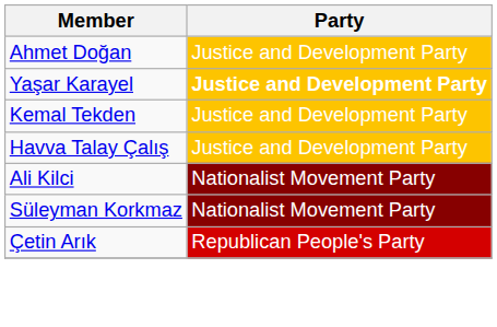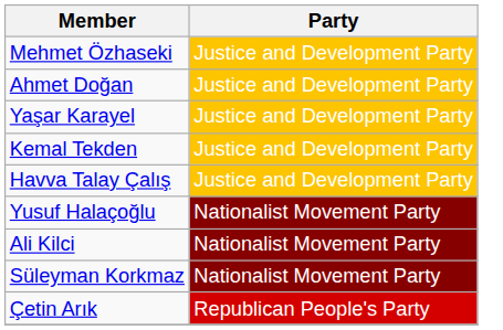 <table class="wikitable">
 <tr>
 <th>Member</th>
 <th>Party</th>
+</tr>
+<tr>
+<td><a href='#'>Mehmet Özhaseki</a></td>
+<td style="background:#FDC400; color:white">Justice and Development Party</td>
 </tr>
 <tr>
 <td><a href='#'>Ahmet Doğan</a></td>
 <td style="background:#FDC400; color:white">Justice and Development Party</td>
 </tr>
 <tr>
 <td><a href='#'>Yaşar Karayel</a></td>
-<td style="background:#FDC400; color:white"><strong>Justice and Development Party</strong></td>
+<td style="background:#FDC400; color:white">Justice and Development Party</td>
 </tr>
 <tr>
 <td><a href='#'>Kemal Tekden</a></td>
 <td style="background:#FDC400; color:white">Justice and Development Party</td>
 </tr>
 <tr>
 <td><a href='#'>Havva Talay Çalış</a></td>
 <td style="background:#FDC400; color:white">Justice and Development Party</td>
+</tr>
+<tr>
+<td><a href='#'>Yusuf Halaçoğlu</a></td>
+<td style="background:#870000; color:white">Nationalist Movement Party</td>
 </tr>
 <tr>
 <td><a href='#'>Ali Kilci</a></td>
 <td style="background:#870000; color:white">Nationalist Movement Party</td>
 </tr>
 <tr>
 <td><a href='#'>Süleyman Korkmaz</a></td>
 <td style="background:#870000; color:white">Nationalist Movement Party</td>
 </tr>
 <tr>
 <td><a href='#'>Çetin Arık</a></td>
 <td style="background:#D40000; color:white">Republican People's Party</td>
 </tr>
 <tr>
 </tr>
 </table>
